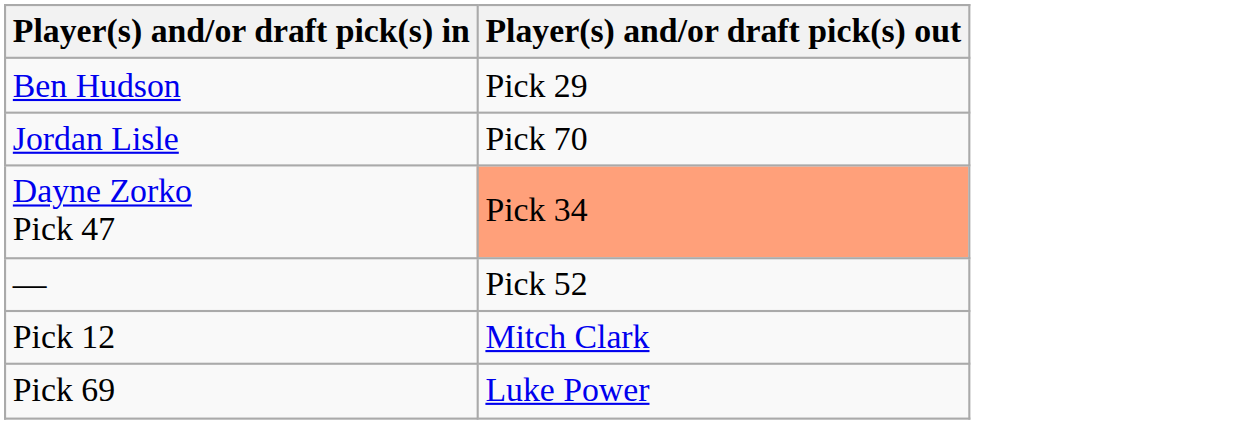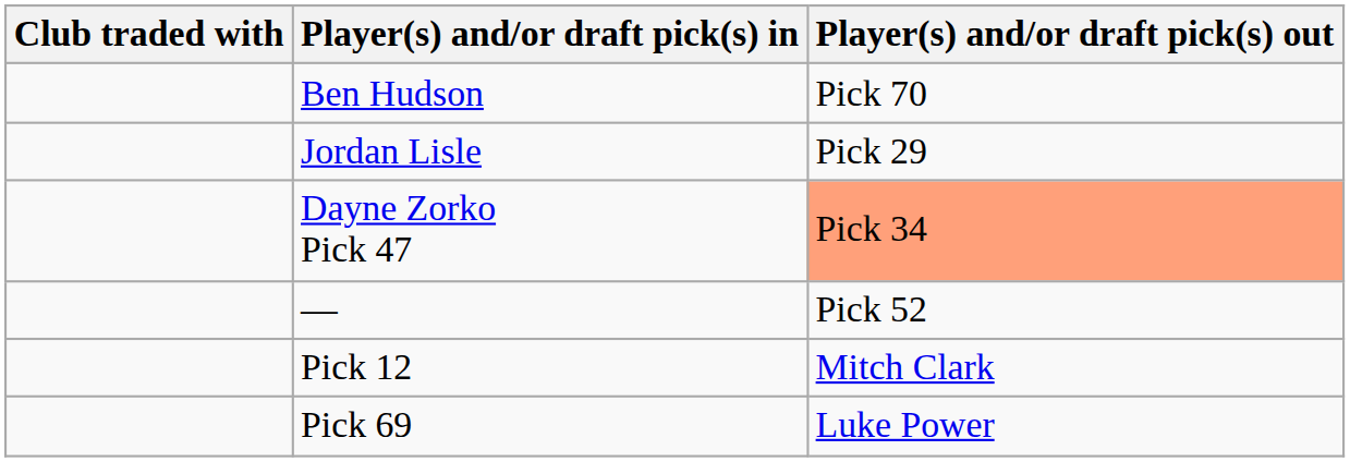 <table class="wikitable plainrowheaders">
 <tr>
+<th scope="col"><strong>Club traded with</strong></th>
 <th scope="col"><strong>Player(s) and/or draft pick(s) in</strong></th>
 <th scope="col"><strong>Player(s) and/or draft pick(s) out</strong></th>
 </tr>
 <tr>
+<td></td>
 <td><a href='#'>Ben Hudson</a></td>
+<td>Pick 70</td>
+</tr>
+<tr>
+<td></td>
+<td><a href='#'>Jordan Lisle</a></td>
 <td>Pick 29</td>
 </tr>
 <tr>
-<td><a href='#'>Jordan Lisle</a></td>
-<td>Pick 70</td>
-</tr>
-<tr>
+<td></td>
 <td><a href='#'>Dayne Zorko</a><br>Pick 47</td>
 <td style="background: lightsalmon;">Pick 34</td>
 </tr>
 <tr>
+<td></td>
 <td>—</td>
 <td>Pick 52</td>
 </tr>
 <tr>
+<td></td>
 <td>Pick 12</td>
 <td><a href='#'>Mitch Clark</a></td>
 </tr>
 <tr>
+<td></td>
 <td>Pick 69</td>
 <td><a href='#'>Luke Power</a></td>
 </tr>
 </table>
